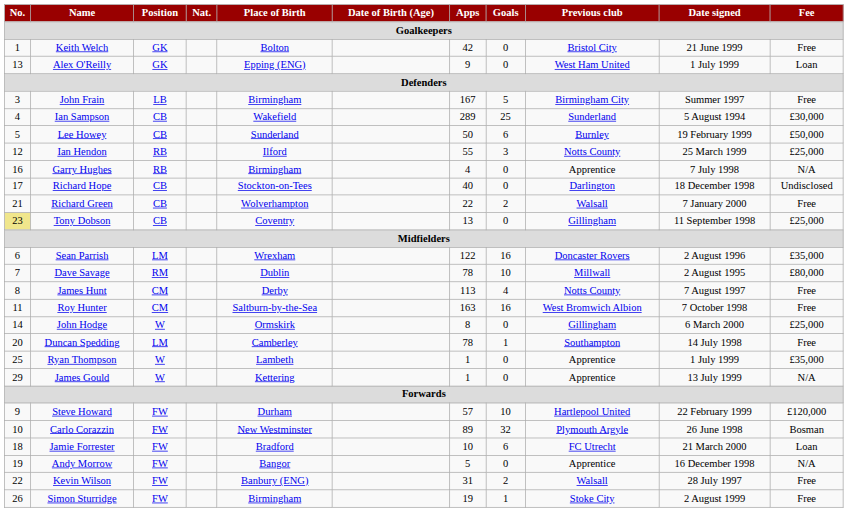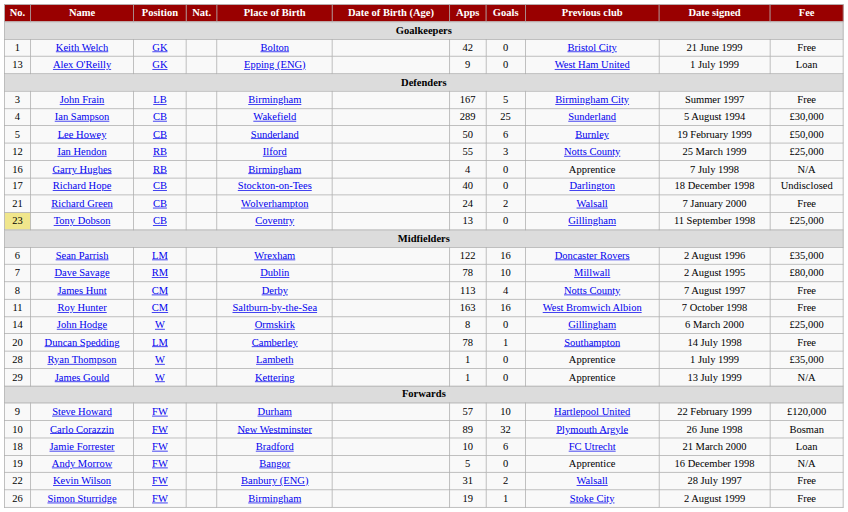 <table class="wikitable" style="text-align:center; font-size:90%; width:91%;">
 <tr>
 <th style="background:#900; color:#FFF; text-align:center;">No.</th>
 <th style="background:#900; color:#FFF; text-align:center;">Name</th>
 <th style="background:#900; color:#FFF; text-align:center;">Position</th>
 <th style="background:#900; color:#FFF; text-align:center;">Nat.</th>
 <th style="background:#900; color:#FFF; text-align:center;">Place of Birth</th>
 <th style="background:#900; color:#FFF; text-align:center;">Date of Birth (Age)</th>
 <th style="background:#900; color:#FFF; text-align:center;">Apps</th>
 <th style="background:#900; color:#FFF; text-align:center;">Goals</th>
 <th style="background:#900; color:#FFF; text-align:center;">Previous club</th>
 <th style="background:#900; color:#FFF; text-align:center;">Date signed</th>
 <th style="background:#900; color:#FFF; text-align:center;">Fee</th>
 </tr>
 <tr>
 <th colspan="12" style="background:#dcdcdc; text-align:center;">Goalkeepers</th>
 </tr>
 <tr>
 <td>1</td>
 <td><a href='#'>Keith Welch</a></td>
 <td><a href='#'>GK</a></td>
 <td></td>
 <td><a href='#'>Bolton</a></td>
 <td></td>
 <td>42</td>
 <td>0</td>
 <td><a href='#'>Bristol City</a></td>
 <td>21 June 1999</td>
 <td>Free</td>
 </tr>
 <tr>
 <td>13</td>
 <td><a href='#'>Alex O'Reilly</a></td>
 <td><a href='#'>GK</a></td>
 <td></td>
 <td><a href='#'>Epping (ENG)</a></td>
 <td></td>
 <td>9</td>
 <td>0</td>
 <td><a href='#'>West Ham United</a></td>
 <td>1 July 1999</td>
 <td>Loan</td>
 </tr>
 <tr>
 <th colspan="12" style="background:#dcdcdc; text-align:center;">Defenders</th>
 </tr>
 <tr>
 <td>3</td>
 <td><a href='#'>John Frain</a></td>
 <td><a href='#'>LB</a></td>
 <td></td>
 <td><a href='#'>Birmingham</a></td>
 <td></td>
 <td>167</td>
 <td>5</td>
 <td><a href='#'>Birmingham City</a></td>
 <td>Summer 1997</td>
 <td>Free</td>
 </tr>
 <tr>
 <td>4</td>
 <td><a href='#'>Ian Sampson</a></td>
 <td><a href='#'>CB</a></td>
 <td></td>
 <td><a href='#'>Wakefield</a></td>
 <td></td>
 <td>289</td>
 <td>25</td>
 <td><a href='#'>Sunderland</a></td>
 <td>5 August 1994</td>
 <td>£30,000</td>
 </tr>
 <tr>
 <td>5</td>
 <td><a href='#'>Lee Howey</a></td>
 <td><a href='#'>CB</a></td>
 <td></td>
 <td><a href='#'>Sunderland</a></td>
 <td></td>
 <td>50</td>
 <td>6</td>
 <td><a href='#'>Burnley</a></td>
 <td>19 February 1999</td>
 <td>£50,000</td>
 </tr>
 <tr>
 <td>12</td>
 <td><a href='#'>Ian Hendon</a></td>
 <td><a href='#'>RB</a></td>
 <td></td>
 <td><a href='#'>Ilford</a></td>
 <td></td>
 <td>55</td>
 <td>3</td>
 <td><a href='#'>Notts County</a></td>
 <td>25 March 1999</td>
 <td>£25,000</td>
 </tr>
 <tr>
 <td>16</td>
 <td><a href='#'>Garry Hughes</a></td>
 <td><a href='#'>RB</a></td>
 <td></td>
 <td><a href='#'>Birmingham</a></td>
 <td></td>
 <td>4</td>
 <td>0</td>
 <td>Apprentice</td>
 <td>7 July 1998</td>
 <td>N/A</td>
 </tr>
 <tr>
 <td>17</td>
 <td><a href='#'>Richard Hope</a></td>
 <td><a href='#'>CB</a></td>
 <td></td>
 <td><a href='#'>Stockton-on-Tees</a></td>
 <td></td>
 <td>40</td>
 <td>0</td>
 <td><a href='#'>Darlington</a></td>
 <td>18 December 1998</td>
 <td>Undisclosed</td>
 </tr>
 <tr>
 <td>21</td>
 <td><a href='#'>Richard Green</a></td>
 <td><a href='#'>CB</a></td>
 <td></td>
 <td><a href='#'>Wolverhampton</a></td>
 <td></td>
-<td>22</td>
+<td>24</td>
 <td>2</td>
 <td><a href='#'>Walsall</a></td>
 <td>7 January 2000</td>
 <td>Free</td>
 </tr>
 <tr>
 <td style="background: khaki;">23</td>
 <td><a href='#'>Tony Dobson</a></td>
 <td><a href='#'>CB</a></td>
 <td></td>
 <td><a href='#'>Coventry</a></td>
 <td></td>
 <td>13</td>
 <td>0</td>
 <td><a href='#'>Gillingham</a></td>
 <td>11 September 1998</td>
 <td>£25,000</td>
 </tr>
 <tr>
 <th colspan="12" style="background:#dcdcdc; text-align:center;">Midfielders</th>
 </tr>
 <tr>
 <td>6</td>
 <td><a href='#'>Sean Parrish</a></td>
 <td><a href='#'>LM</a></td>
 <td></td>
 <td><a href='#'>Wrexham</a></td>
 <td></td>
 <td>122</td>
 <td>16</td>
 <td><a href='#'>Doncaster Rovers</a></td>
 <td>2 August 1996</td>
 <td>£35,000</td>
 </tr>
 <tr>
 <td>7</td>
 <td><a href='#'>Dave Savage</a></td>
 <td><a href='#'>RM</a></td>
 <td></td>
 <td><a href='#'>Dublin</a></td>
 <td></td>
 <td>78</td>
 <td>10</td>
 <td><a href='#'>Millwall</a></td>
 <td>2 August 1995</td>
 <td>£80,000</td>
 </tr>
 <tr>
 <td>8</td>
 <td><a href='#'>James Hunt</a></td>
 <td><a href='#'>CM</a></td>
 <td></td>
 <td><a href='#'>Derby</a></td>
 <td></td>
 <td>113</td>
 <td>4</td>
 <td><a href='#'>Notts County</a></td>
 <td>7 August 1997</td>
 <td>Free</td>
 </tr>
 <tr>
 <td>11</td>
 <td><a href='#'>Roy Hunter</a></td>
 <td><a href='#'>CM</a></td>
 <td></td>
 <td><a href='#'>Saltburn-by-the-Sea</a></td>
 <td></td>
 <td>163</td>
 <td>16</td>
 <td><a href='#'>West Bromwich Albion</a></td>
 <td>7 October 1998</td>
 <td>Free</td>
 </tr>
 <tr>
 <td>14</td>
 <td><a href='#'>John Hodge</a></td>
 <td><a href='#'>W</a></td>
 <td></td>
 <td><a href='#'>Ormskirk</a></td>
 <td></td>
 <td>8</td>
 <td>0</td>
 <td><a href='#'>Gillingham</a></td>
 <td>6 March 2000</td>
 <td>£25,000</td>
 </tr>
 <tr>
 <td>20</td>
 <td><a href='#'>Duncan Spedding</a></td>
 <td><a href='#'>LM</a></td>
 <td></td>
 <td><a href='#'>Camberley</a></td>
 <td></td>
 <td>78</td>
 <td>1</td>
 <td><a href='#'>Southampton</a></td>
 <td>14 July 1998</td>
 <td>Free</td>
 </tr>
 <tr>
-<td>25</td>
+<td>28</td>
 <td><a href='#'>Ryan Thompson</a></td>
 <td><a href='#'>W</a></td>
 <td></td>
 <td><a href='#'>Lambeth</a></td>
 <td></td>
 <td>1</td>
 <td>0</td>
 <td>Apprentice</td>
 <td>1 July 1999</td>
 <td>£35,000</td>
 </tr>
 <tr>
 <td>29</td>
 <td><a href='#'>James Gould</a></td>
 <td><a href='#'>W</a></td>
 <td></td>
 <td><a href='#'>Kettering</a></td>
 <td></td>
 <td>1</td>
 <td>0</td>
 <td>Apprentice</td>
 <td>13 July 1999</td>
 <td>N/A</td>
 </tr>
 <tr>
 <th colspan="12" style="background:#dcdcdc; text-align:center;">Forwards</th>
 </tr>
 <tr>
 <td>9</td>
 <td><a href='#'>Steve Howard</a></td>
 <td><a href='#'>FW</a></td>
 <td></td>
 <td><a href='#'>Durham</a></td>
 <td></td>
 <td>57</td>
 <td>10</td>
 <td><a href='#'>Hartlepool United</a></td>
 <td>22 February 1999</td>
 <td>£120,000</td>
 </tr>
 <tr>
 <td>10</td>
 <td><a href='#'>Carlo Corazzin</a></td>
 <td><a href='#'>FW</a></td>
 <td></td>
 <td><a href='#'>New Westminster</a></td>
 <td></td>
 <td>89</td>
 <td>32</td>
 <td><a href='#'>Plymouth Argyle</a></td>
 <td>26 June 1998</td>
 <td>Bosman</td>
 </tr>
 <tr>
 <td>18</td>
 <td><a href='#'>Jamie Forrester</a></td>
 <td><a href='#'>FW</a></td>
 <td></td>
 <td><a href='#'>Bradford</a></td>
 <td></td>
 <td>10</td>
 <td>6</td>
 <td><a href='#'>FC Utrecht</a></td>
 <td>21 March 2000</td>
 <td>Loan</td>
 </tr>
 <tr>
 <td>19</td>
 <td><a href='#'>Andy Morrow</a></td>
 <td><a href='#'>FW</a></td>
 <td></td>
 <td><a href='#'>Bangor</a></td>
 <td></td>
 <td>5</td>
 <td>0</td>
 <td>Apprentice</td>
 <td>16 December 1998</td>
 <td>N/A</td>
 </tr>
 <tr>
 <td>22</td>
 <td><a href='#'>Kevin Wilson</a></td>
 <td><a href='#'>FW</a></td>
 <td></td>
 <td><a href='#'>Banbury (ENG)</a></td>
 <td></td>
 <td>31</td>
 <td>2</td>
 <td><a href='#'>Walsall</a></td>
 <td>28 July 1997</td>
 <td>Free</td>
 </tr>
 <tr>
 <td>26</td>
 <td><a href='#'>Simon Sturridge</a></td>
 <td><a href='#'>FW</a></td>
 <td></td>
 <td><a href='#'>Birmingham</a></td>
 <td></td>
 <td>19</td>
 <td>1</td>
 <td><a href='#'>Stoke City</a></td>
 <td>2 August 1999</td>
 <td>Free</td>
 </tr>
 </table>
